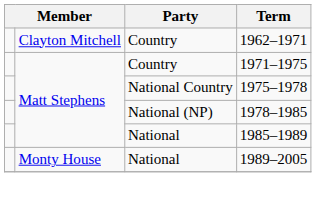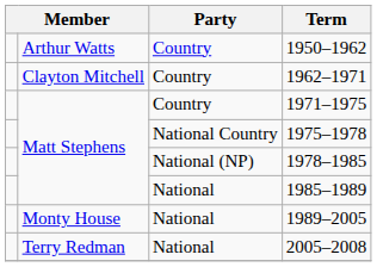 <table class="wikitable">
 <tr>
 <th colspan="2">Member</th>
 <th>Party</th>
 <th>Term</th>
+</tr>
+<tr>
+<td> </td>
+<td><a href='#'>Arthur Watts</a></td>
+<td><a href='#'>Country</a></td>
+<td>1950–1962</td>
 </tr>
 <tr>
 <td> </td>
 <td><a href='#'>Clayton Mitchell</a></td>
 <td>Country</td>
 <td>1962–1971</td>
 </tr>
 <tr>
 <td> </td>
 <td rowspan="4"><a href='#'>Matt Stephens</a></td>
 <td>Country</td>
 <td>1971–1975</td>
 </tr>
 <tr>
 <td> </td>
 <td>National Country</td>
 <td>1975–1978</td>
 </tr>
 <tr>
 <td> </td>
 <td>National (NP)</td>
 <td>1978–1985</td>
 </tr>
 <tr>
 <td> </td>
 <td>National</td>
 <td>1985–1989</td>
 </tr>
 <tr>
 <td> </td>
 <td><a href='#'>Monty House</a></td>
 <td>National</td>
 <td>1989–2005</td>
 </tr>
 <tr>
+<td> </td>
+<td><a href='#'>Terry Redman</a></td>
+<td>National</td>
+<td>2005–2008</td>
+</tr>
+<tr>
 </tr>
 </table>
